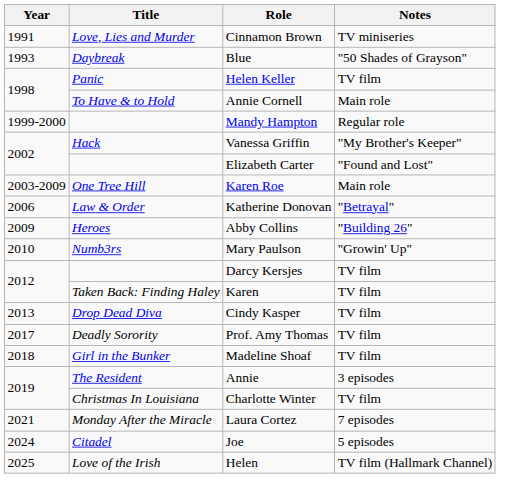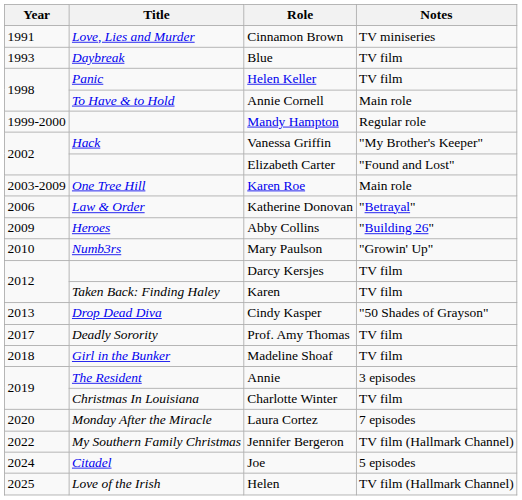 <table class="wikitable sortable">
 <tr>
 <th>Year</th>
 <th>Title</th>
 <th>Role</th>
 <th class="unsortable">Notes</th>
 </tr>
 <tr>
 <td>1991</td>
 <td><em><a href='#'>Love, Lies and Murder</a></em></td>
 <td>Cinnamon Brown</td>
 <td>TV miniseries</td>
 </tr>
 <tr>
 <td>1993</td>
 <td><em><a href='#'>Daybreak</a></em></td>
 <td>Blue</td>
-<td>"50 Shades of Grayson"</td>
+<td>TV film</td>
 </tr>
 <tr>
 <td rowspan="2">1998</td>
 <td><em><a href='#'>Panic</a></em></td>
 <td><a href='#'>Helen Keller</a></td>
 <td>TV film</td>
 </tr>
 <tr>
 <td><em><a href='#'>To Have & to Hold</a></em></td>
 <td>Annie Cornell</td>
 <td>Main role</td>
 </tr>
 <tr>
 <td>1999-2000</td>
 <td><em></em></td>
 <td><a href='#'>Mandy Hampton</a></td>
 <td>Regular role</td>
 </tr>
 <tr>
 <td rowspan="2">2002</td>
 <td><em><a href='#'>Hack</a></em></td>
 <td>Vanessa Griffin</td>
 <td>"My Brother's Keeper"</td>
 </tr>
 <tr>
 <td><em></em></td>
 <td>Elizabeth Carter</td>
 <td>"Found and Lost"</td>
 </tr>
 <tr>
 <td>2003-2009</td>
 <td><em><a href='#'>One Tree Hill</a></em></td>
 <td><a href='#'>Karen Roe</a></td>
 <td>Main role</td>
 </tr>
 <tr>
 <td>2006</td>
 <td><em><a href='#'>Law & Order</a></em></td>
 <td>Katherine Donovan</td>
 <td>"<a href='#'>Betrayal</a>"</td>
 </tr>
 <tr>
 <td>2009</td>
 <td><em><a href='#'>Heroes</a></em></td>
 <td>Abby Collins</td>
 <td>"<a href='#'>Building 26</a>"</td>
 </tr>
 <tr>
 <td>2010</td>
 <td><em><a href='#'>Numb3rs</a></em></td>
 <td>Mary Paulson</td>
 <td>"Growin' Up"</td>
 </tr>
 <tr>
 <td rowspan="2">2012</td>
 <td><em></em></td>
 <td>Darcy Kersjes</td>
 <td>TV film</td>
 </tr>
 <tr>
 <td><em>Taken Back: Finding Haley</em></td>
 <td>Karen</td>
 <td>TV film</td>
 </tr>
 <tr>
 <td>2013</td>
 <td><em><a href='#'>Drop Dead Diva</a></em></td>
 <td>Cindy Kasper</td>
-<td>TV film</td>
+<td>"50 Shades of Grayson"</td>
 </tr>
 <tr>
 <td>2017</td>
 <td><em>Deadly Sorority</em></td>
 <td>Prof. Amy Thomas</td>
 <td>TV film</td>
 </tr>
 <tr>
 <td>2018</td>
 <td><em><a href='#'>Girl in the Bunker</a></em></td>
 <td>Madeline Shoaf</td>
 <td>TV film</td>
 </tr>
 <tr>
 <td rowspan="2">2019</td>
 <td><em><a href='#'>The Resident</a></em></td>
 <td>Annie</td>
 <td>3 episodes</td>
 </tr>
 <tr>
 <td><em>Christmas In Louisiana</em></td>
 <td>Charlotte Winter</td>
 <td>TV film</td>
 </tr>
 <tr>
-<td>2021</td>
+<td>2020</td>
 <td><em>Monday After the Miracle</em></td>
 <td>Laura Cortez</td>
 <td>7 episodes</td>
+</tr>
+<tr>
+<td>2022</td>
+<td><em>My Southern Family Christmas</em></td>
+<td>Jennifer Bergeron</td>
+<td>TV film (Hallmark Channel)</td>
 </tr>
 <tr>
 <td>2024</td>
 <td><em><a href='#'>Citadel</a></em></td>
 <td>Joe</td>
 <td>5 episodes</td>
 </tr>
 <tr>
 <td>2025</td>
 <td><em>Love of the Irish</em></td>
 <td>Helen</td>
 <td>TV film (Hallmark Channel)</td>
 </tr>
 </table>
